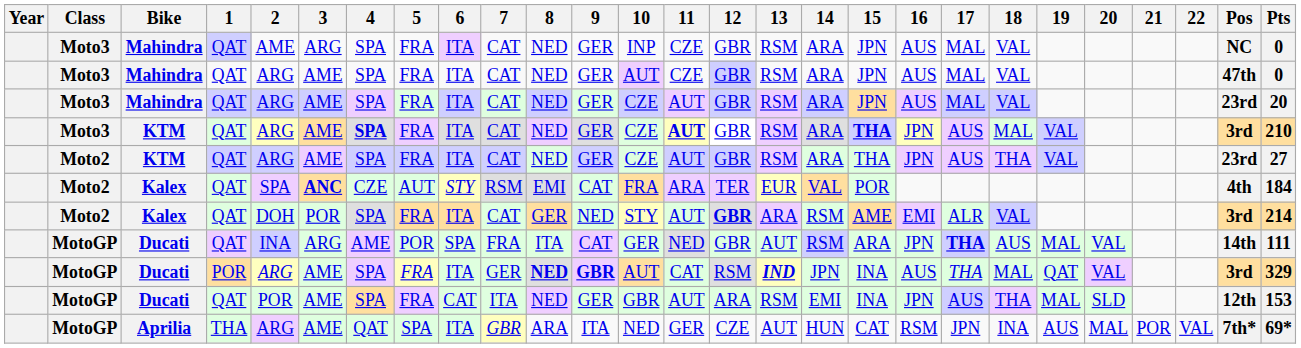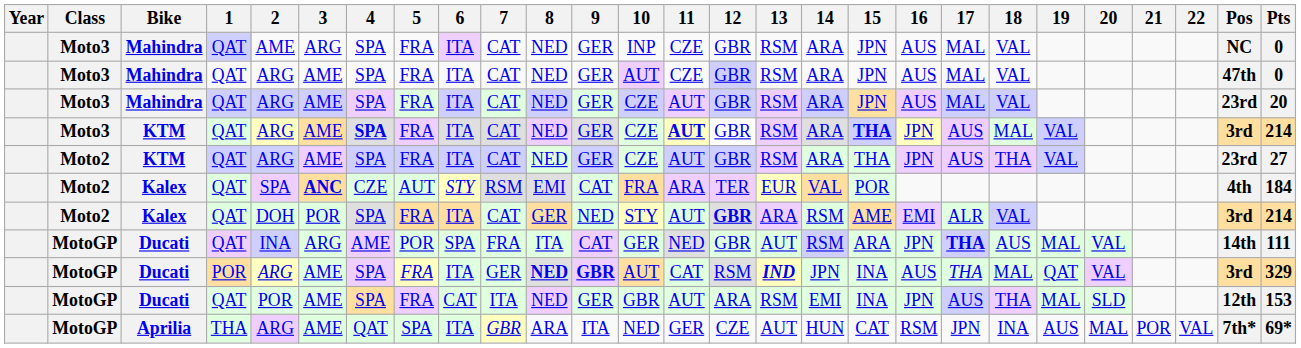 <table class="wikitable" style="text-align:center;">
 <tr>
 <th>Year</th>
 <th>Class</th>
 <th>Bike</th>
 <th>1</th>
 <th>2</th>
 <th>3</th>
 <th>4</th>
 <th>5</th>
 <th>6</th>
 <th>7</th>
 <th>8</th>
 <th>9</th>
 <th>10</th>
 <th>11</th>
 <th>12</th>
 <th>13</th>
 <th>14</th>
 <th>15</th>
 <th>16</th>
 <th>17</th>
 <th>18</th>
 <th>19</th>
 <th>20</th>
 <th>21</th>
 <th>22</th>
 <th>Pos</th>
 <th>Pts</th>
 </tr>
 <tr>
 <th></th>
 <th>Moto3</th>
 <th><a href='#'>Mahindra</a></th>
 <td style="background:#CFCFFF;"><a href='#'>QAT</a><br></td>
 <td><a href='#'>AME</a></td>
 <td><a href='#'>ARG</a></td>
 <td><a href='#'>SPA</a></td>
 <td><a href='#'>FRA</a></td>
 <td style="background:#EFCFFF;"><a href='#'>ITA</a><br></td>
 <td><a href='#'>CAT</a></td>
 <td><a href='#'>NED</a></td>
 <td><a href='#'>GER</a></td>
 <td><a href='#'>INP</a></td>
 <td><a href='#'>CZE</a></td>
 <td><a href='#'>GBR</a></td>
 <td><a href='#'>RSM</a></td>
 <td><a href='#'>ARA</a></td>
 <td><a href='#'>JPN</a></td>
 <td><a href='#'>AUS</a></td>
 <td><a href='#'>MAL</a></td>
 <td><a href='#'>VAL</a></td>
 <td></td>
 <td></td>
 <td></td>
 <td></td>
 <th>NC</th>
 <th>0</th>
 </tr>
 <tr>
 <th></th>
 <th>Moto3</th>
 <th><a href='#'>Mahindra</a></th>
 <td><a href='#'>QAT</a></td>
 <td><a href='#'>ARG</a></td>
 <td><a href='#'>AME</a></td>
 <td><a href='#'>SPA</a></td>
 <td><a href='#'>FRA</a></td>
 <td><a href='#'>ITA</a></td>
 <td><a href='#'>CAT</a></td>
 <td><a href='#'>NED</a></td>
 <td><a href='#'>GER</a></td>
 <td style="background:#EFCFFF;"><a href='#'>AUT</a><br></td>
 <td><a href='#'>CZE</a></td>
 <td style="background:#CFCFFF;"><a href='#'>GBR</a><br></td>
 <td><a href='#'>RSM</a></td>
 <td><a href='#'>ARA</a></td>
 <td><a href='#'>JPN</a></td>
 <td><a href='#'>AUS</a></td>
 <td><a href='#'>MAL</a></td>
 <td><a href='#'>VAL</a></td>
 <td></td>
 <td></td>
 <td></td>
 <td></td>
 <th>47th</th>
 <th>0</th>
 </tr>
 <tr>
 <th></th>
 <th>Moto3</th>
 <th><a href='#'>Mahindra</a></th>
 <td style="background:#CFCFFF;"><a href='#'>QAT</a><br></td>
 <td style="background:#CFCFFF;"><a href='#'>ARG</a><br></td>
 <td style="background:#CFCFFF;"><a href='#'>AME</a><br></td>
 <td style="background:#EFCFFF;"><a href='#'>SPA</a><br></td>
 <td style="background:#DFFFDF;"><a href='#'>FRA</a><br></td>
 <td style="background:#CFCFFF;"><a href='#'>ITA</a><br></td>
 <td style="background:#DFFFDF;"><a href='#'>CAT</a><br></td>
 <td style="background:#CFCFFF;"><a href='#'>NED</a><br></td>
 <td style="background:#DFFFDF;"><a href='#'>GER</a><br></td>
 <td style="background:#CFCFFF;"><a href='#'>CZE</a><br></td>
 <td style="background:#EFCFFF;"><a href='#'>AUT</a><br></td>
 <td style="background:#CFCFFF;"><a href='#'>GBR</a><br></td>
 <td style="background:#EFCFFF;"><a href='#'>RSM</a><br></td>
 <td style="background:#CFCFFF;"><a href='#'>ARA</a><br></td>
 <td style="background:#ffdf9f;"><a href='#'>JPN</a><br></td>
 <td style="background:#EFCFFF;"><a href='#'>AUS</a><br></td>
 <td style="background:#CFCFFF;"><a href='#'>MAL</a><br></td>
 <td style="background:#CFCFFF;"><a href='#'>VAL</a><br></td>
 <td></td>
 <td></td>
 <td></td>
 <td></td>
 <th>23rd</th>
 <th>20</th>
 </tr>
 <tr>
 <th></th>
 <th>Moto3</th>
 <th><a href='#'>KTM</a></th>
 <td style="background:#DFFFDF;"><a href='#'>QAT</a><br></td>
 <td style="background:#FFFFBF;"><a href='#'>ARG</a><br></td>
 <td style="background:#ffdf9f;"><a href='#'>AME</a><br></td>
 <td style="background:#dfdfdf;"><strong><a href='#'>SPA</a><br></strong></td>
 <td style="background:#EFCFFF;"><a href='#'>FRA</a><br></td>
 <td style="background:#dfdfdf;"><a href='#'>ITA</a><br></td>
 <td style="background:#dfdfdf;"><a href='#'>CAT</a><br></td>
 <td style="background:#EFCFFF;"><a href='#'>NED</a><br></td>
 <td style="background:#dfdfdf;"><a href='#'>GER</a><br></td>
 <td style="background:#DFFFDF;"><a href='#'>CZE</a><br></td>
 <td style="background:#FFFFBF;"><strong><a href='#'>AUT</a></strong><br></td>
 <td style="background:#FFFFFF;"><a href='#'>GBR</a><br></td>
 <td style="background:#EFCFFF;"><a href='#'>RSM</a><br></td>
 <td style="background:#DFDFDF;"><a href='#'>ARA</a><br></td>
 <td style="background:#CFCFFF;"><strong><a href='#'>THA</a></strong><br></td>
 <td style="background:#FFFFBF;"><a href='#'>JPN</a><br></td>
 <td style="background:#EFCFFF;"><a href='#'>AUS</a><br></td>
 <td style="background:#DFFFDF;"><a href='#'>MAL</a><br></td>
 <td style="background:#CFCFFF;"><a href='#'>VAL</a><br></td>
 <td></td>
 <td></td>
 <td></td>
 <th style="background:#ffdf9f;">3rd</th>
-<th style="background:#ffdf9f;">210</th>
+<th style="background:#ffdf9f;">214</th>
 </tr>
 <tr>
 <th></th>
 <th>Moto2</th>
 <th><a href='#'>KTM</a></th>
 <td style="background:#cfcfff;"><a href='#'>QAT</a><br></td>
 <td style="background:#cfcfff;"><a href='#'>ARG</a><br></td>
 <td style="background:#efcfff;"><a href='#'>AME</a><br></td>
 <td style="background:#cfcfff;"><a href='#'>SPA</a><br></td>
 <td style="background:#cfcfff;"><a href='#'>FRA</a><br></td>
 <td style="background:#cfcfff;"><a href='#'>ITA</a><br></td>
 <td style="background:#cfcfff;"><a href='#'>CAT</a><br></td>
 <td style="background:#dfffdf;"><a href='#'>NED</a><br></td>
 <td style="background:#cfcfff;"><a href='#'>GER</a><br></td>
 <td style="background:#dfffdf;"><a href='#'>CZE</a><br></td>
 <td style="background:#cfcfff;"><a href='#'>AUT</a><br></td>
 <td style="background:#cfcfff;"><a href='#'>GBR</a><br></td>
 <td style="background:#efcfff;"><a href='#'>RSM</a><br></td>
 <td style="background:#dfffdf;"><a href='#'>ARA</a><br></td>
 <td style="background:#dfffdf;"><a href='#'>THA</a><br></td>
 <td style="background:#efcfff;"><a href='#'>JPN</a><br></td>
 <td style="background:#efcfff;"><a href='#'>AUS</a><br></td>
 <td style="background:#EFCFFF;"><a href='#'>THA</a><br></td>
 <td style="background:#cfcfff;"><a href='#'>VAL</a><br></td>
 <td></td>
 <td></td>
 <td></td>
 <th>23rd</th>
 <th>27</th>
 </tr>
 <tr>
 <th></th>
 <th>Moto2</th>
 <th><a href='#'>Kalex</a></th>
 <td style="background:#dfffdf;"><a href='#'>QAT</a><br></td>
 <td style="background:#efcfff;"><a href='#'>SPA</a><br></td>
 <td style="background:#ffdf9f;"><strong><a href='#'>ANC</a></strong><br></td>
 <td style="background:#dfffdf;"><a href='#'>CZE</a><br></td>
 <td style="background:#dfffdf;"><a href='#'>AUT</a><br></td>
 <td style="background:#ffffbf;"><em><a href='#'>STY</a></em><br></td>
 <td style="background:#dfdfdf;"><a href='#'>RSM</a><br></td>
 <td style="background:#dfdfdf;"><a href='#'>EMI</a><br></td>
 <td style="background:#dfffdf;"><a href='#'>CAT</a><br></td>
 <td style="background:#ffdf9f;"><a href='#'>FRA</a><br></td>
 <td style="background:#efcfff;"><a href='#'>ARA</a><br></td>
 <td style="background:#efcfff;"><a href='#'>TER</a><br></td>
 <td style="background:#ffffbf;"><a href='#'>EUR</a><br></td>
 <td style="background:#ffdf9f;"><a href='#'>VAL</a><br></td>
 <td style="background:#dfffdf;"><a href='#'>POR</a><br></td>
 <td></td>
 <td></td>
 <td></td>
 <td></td>
 <td></td>
 <td></td>
 <td></td>
 <th>4th</th>
 <th>184</th>
 </tr>
 <tr>
 <th></th>
 <th>Moto2</th>
 <th><a href='#'>Kalex</a></th>
 <td style="background:#dfffdf;"><a href='#'>QAT</a><br></td>
 <td style="background:#dfffdf;"><a href='#'>DOH</a><br></td>
 <td style="background:#dfffdf;"><a href='#'>POR</a><br></td>
 <td style="background:#dfdfdf;"><a href='#'>SPA</a><br></td>
 <td style="background:#ffdf9f;"><a href='#'>FRA</a><br></td>
 <td style="background:#ffdf9f;"><a href='#'>ITA</a><br></td>
 <td style="background:#dfffdf;"><a href='#'>CAT</a><br></td>
 <td style="background:#ffdf9f;"><a href='#'>GER</a><br></td>
 <td style="background:#dfffdf;"><a href='#'>NED</a><br></td>
 <td style="background:#ffffbf;"><a href='#'>STY</a><br></td>
 <td style="background:#dfffdf;"><a href='#'>AUT</a><br></td>
 <td style="background:#dfdfdf;"><strong><a href='#'>GBR</a></strong><br></td>
 <td style="background:#efcfff;"><a href='#'>ARA</a><br></td>
 <td style="background:#dfffdf;"><a href='#'>RSM</a><br></td>
 <td style="background:#ffdf9f;"><a href='#'>AME</a><br></td>
 <td style="background:#efcfff;"><a href='#'>EMI</a><br></td>
 <td style="background:#dfffdf;"><a href='#'>ALR</a><br></td>
 <td style="background:#cfcfff;"><a href='#'>VAL</a><br></td>
 <td></td>
 <td></td>
 <td></td>
 <td></td>
 <th style="background:#ffdf9f;">3rd</th>
 <th style="background:#ffdf9f;">214</th>
 </tr>
 <tr>
 <th></th>
 <th>MotoGP</th>
 <th><a href='#'>Ducati</a></th>
 <td style="background:#efcfff;"><a href='#'>QAT</a><br></td>
 <td style="background:#cfcfff;"><a href='#'>INA</a><br></td>
 <td style="background:#dfffdf;"><a href='#'>ARG</a><br></td>
 <td style="background:#efcfff;"><a href='#'>AME</a><br></td>
 <td style="background:#dfffdf;"><a href='#'>POR</a><br></td>
 <td style="background:#dfffdf;"><a href='#'>SPA</a><br></td>
 <td style="background:#dfffdf;"><a href='#'>FRA</a><br></td>
 <td style="background:#dfffdf;"><a href='#'>ITA</a><br></td>
 <td style="background:#efcfff;"><a href='#'>CAT</a><br></td>
 <td style="background:#dfffdf;"><a href='#'>GER</a><br></td>
 <td style="background:#dfdfdf;"><a href='#'>NED</a><br></td>
 <td style="background:#dfffdf;"><a href='#'>GBR</a><br></td>
 <td style="background:#dfffdf;"><a href='#'>AUT</a><br></td>
 <td style="background:#cfcfff;"><a href='#'>RSM</a><br></td>
 <td style="background:#dfffdf;"><a href='#'>ARA</a><br></td>
 <td style="background:#dfffdf;"><a href='#'>JPN</a><br></td>
 <td style="background:#cfcfff;"><strong><a href='#'>THA</a></strong><br></td>
 <td style="background:#dfffdf;"><a href='#'>AUS</a><br></td>
 <td style="background:#dfffdf;"><a href='#'>MAL</a><br></td>
 <td style="background:#dfffdf;"><a href='#'>VAL</a><br></td>
 <td></td>
 <td></td>
 <th>14th</th>
 <th>111</th>
 </tr>
 <tr>
 <th></th>
 <th>MotoGP</th>
 <th><a href='#'>Ducati</a></th>
 <td style="background:#ffdf9f;"><a href='#'>POR</a><br></td>
 <td style="background:#ffffbf;"><em><a href='#'>ARG</a></em><br></td>
 <td style="background:#dfffdf;"><a href='#'>AME</a><br></td>
 <td style="background:#efcfff;"><a href='#'>SPA</a><br></td>
 <td style="background:#ffffbf;"><em><a href='#'>FRA</a></em><br></td>
 <td style="background:#dfffdf;"><a href='#'>ITA</a><br></td>
 <td style="background:#dfffdf;"><a href='#'>GER</a><br></td>
 <td style="background:#dfdfdf;"><strong><a href='#'>NED</a></strong><br></td>
 <td style="background:#efcfff;"><strong><a href='#'>GBR</a></strong><br></td>
 <td style="background:#ffdf9f;"><a href='#'>AUT</a><br></td>
 <td style="background:#dfffdf;"><a href='#'>CAT</a><br></td>
 <td style="background:#dfdfdf;"><a href='#'>RSM</a><br></td>
 <td style="background:#ffffbf;"><strong><em><a href='#'>IND</a></em></strong><br></td>
 <td style="background:#dfffdf;"><a href='#'>JPN</a><br></td>
 <td style="background:#dfffdf;"><a href='#'>INA</a><br></td>
 <td style="background:#dfffdf;"><a href='#'>AUS</a><br></td>
 <td style="background:#dfffdf;"><em><a href='#'>THA</a></em><br></td>
 <td style="background:#dfffdf;"><a href='#'>MAL</a><br></td>
 <td style="background:#dfffdf;"><a href='#'>QAT</a><br></td>
 <td style="background:#efcfff;"><a href='#'>VAL</a><br></td>
 <td></td>
 <td></td>
 <th style="background:#ffdf9f;">3rd</th>
 <th style="background:#ffdf9f;">329</th>
 </tr>
 <tr>
 <th></th>
 <th>MotoGP</th>
 <th><a href='#'>Ducati</a></th>
 <td style="background:#dfffdf;"><a href='#'>QAT</a><br></td>
 <td style="background:#dfffdf;"><a href='#'>POR</a><br></td>
 <td style="background:#dfffdf;"><a href='#'>AME</a><br></td>
 <td style="background:#ffdf9f;"><a href='#'>SPA</a><br></td>
 <td style="background:#efcfff;"><a href='#'>FRA</a><br></td>
 <td style="background:#dfffdf;"><a href='#'>CAT</a><br></td>
 <td style="background:#dfffdf;"><a href='#'>ITA</a><br></td>
 <td style="background:#efcfff;"><a href='#'>NED</a><br></td>
 <td style="background:#dfffdf;"><a href='#'>GER</a><br></td>
 <td style="background:#dfffdf;"><a href='#'>GBR</a><br></td>
 <td style="background:#dfffdf;"><a href='#'>AUT</a><br></td>
 <td style="background:#dfffdf;"><a href='#'>ARA</a><br></td>
 <td style="background:#dfffdf;"><a href='#'>RSM</a><br></td>
 <td style="background:#DFFFDF;"><a href='#'>EMI</a><br></td>
 <td style="background:#DFFFDF;"><a href='#'>INA</a><br></td>
 <td style="background:#DFFFDF;"><a href='#'>JPN</a><br></td>
 <td style="background:#CFCFFF;"><a href='#'>AUS</a><br></td>
 <td style="background:#EFCFFF;"><a href='#'>THA</a><br></td>
 <td style="background:#DFFFDF;"><a href='#'>MAL</a><br></td>
 <td style="background:#DFFFDF;"><a href='#'>SLD</a><br></td>
 <td></td>
 <td></td>
 <th>12th</th>
 <th>153</th>
 </tr>
 <tr>
 <th></th>
 <th>MotoGP</th>
 <th><a href='#'>Aprilia</a></th>
 <td style="background:#DFFFDF;"><a href='#'>THA</a><br></td>
 <td style="background:#EFCFFF;"><a href='#'>ARG</a><br></td>
 <td style="background:#DFFFDF;"><a href='#'>AME</a><br></td>
 <td style="background:#DFFFDF;"><a href='#'>QAT</a><br></td>
 <td style="background:#DFFFDF;"><a href='#'>SPA</a><br></td>
 <td style="background:#dfffdf;"><a href='#'>ITA</a><br></td>
 <td style="background:#FFFFBF;"><em><a href='#'>GBR</a></em><br></td>
 <td style="background:#;"><a href='#'>ARA</a><br></td>
 <td style="background:#;"><a href='#'>ITA</a><br></td>
 <td style="background:#;"><a href='#'>NED</a><br></td>
 <td style="background:#;"><a href='#'>GER</a><br></td>
 <td style="background:#;"><a href='#'>CZE</a><br></td>
 <td style="background:#;"><a href='#'>AUT</a><br></td>
 <td style="background:#;"><a href='#'>HUN</a><br></td>
 <td style="background:#;"><a href='#'>CAT</a><br></td>
 <td style="background:#;"><a href='#'>RSM</a><br></td>
 <td style="background:#;"><a href='#'>JPN</a><br></td>
 <td style="background:#;"><a href='#'>INA</a><br></td>
 <td style="background:#;"><a href='#'>AUS</a><br></td>
 <td style="background:#;"><a href='#'>MAL</a><br></td>
 <td style="background:#;"><a href='#'>POR</a><br></td>
 <td style="background:#;"><a href='#'>VAL</a><br></td>
 <th>7th*</th>
 <th>69*</th>
 </tr>
 </table>
